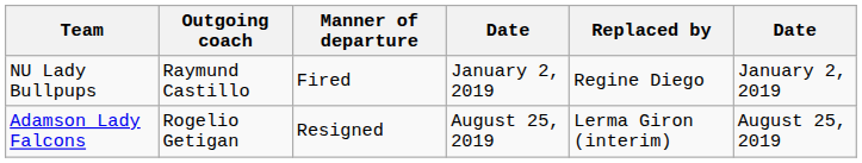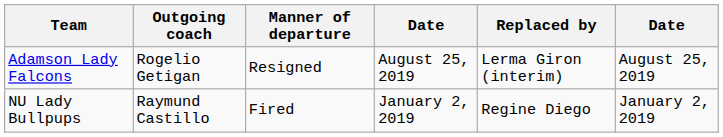 <table class=wikitable>
 <tr>
 <th>Team</th>
 <th>Outgoing coach</th>
 <th>Manner of departure</th>
 <th>Date</th>
 <th>Replaced by</th>
 <th>Date</th>
 </tr>
 <tr>
+<td><a href='#'>Adamson Lady Falcons</a></td>
+<td>Rogelio Getigan</td>
+<td>Resigned</td>
+<td>August 25, 2019</td>
+<td>Lerma Giron (interim)</td>
+<td>August 25, 2019 </td>
+</tr>
+<tr>
 <td>NU Lady Bullpups</td>
 <td>Raymund Castillo</td>
 <td>Fired</td>
 <td>January 2, 2019</td>
 <td>Regine Diego</td>
 <td>January 2, 2019 </td>
 </tr>
-<tr>
-<td><a href='#'>Adamson Lady Falcons</a></td>
-<td>Rogelio Getigan</td>
-<td>Resigned</td>
-<td>August 25, 2019</td>
-<td>Lerma Giron (interim)</td>
-<td>August 25, 2019 </td>
-</tr>
 </table>
